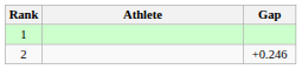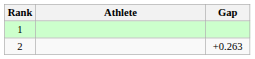 <table class=wikitable style="text-align:center">
 <tr>
 <th width=40>Rank</th>
 <th width=250>Athlete</th>
 <th width=60>Gap</th>
 </tr>
 <tr bgcolor="ccffcc">
 <td>1</td>
 <td align=left></td>
 <td></td>
 </tr>
 <tr>
 <td>2</td>
 <td align=left></td>
-<td>+0.246</td>
+<td>+0.263</td>
 </tr>
 </table>
